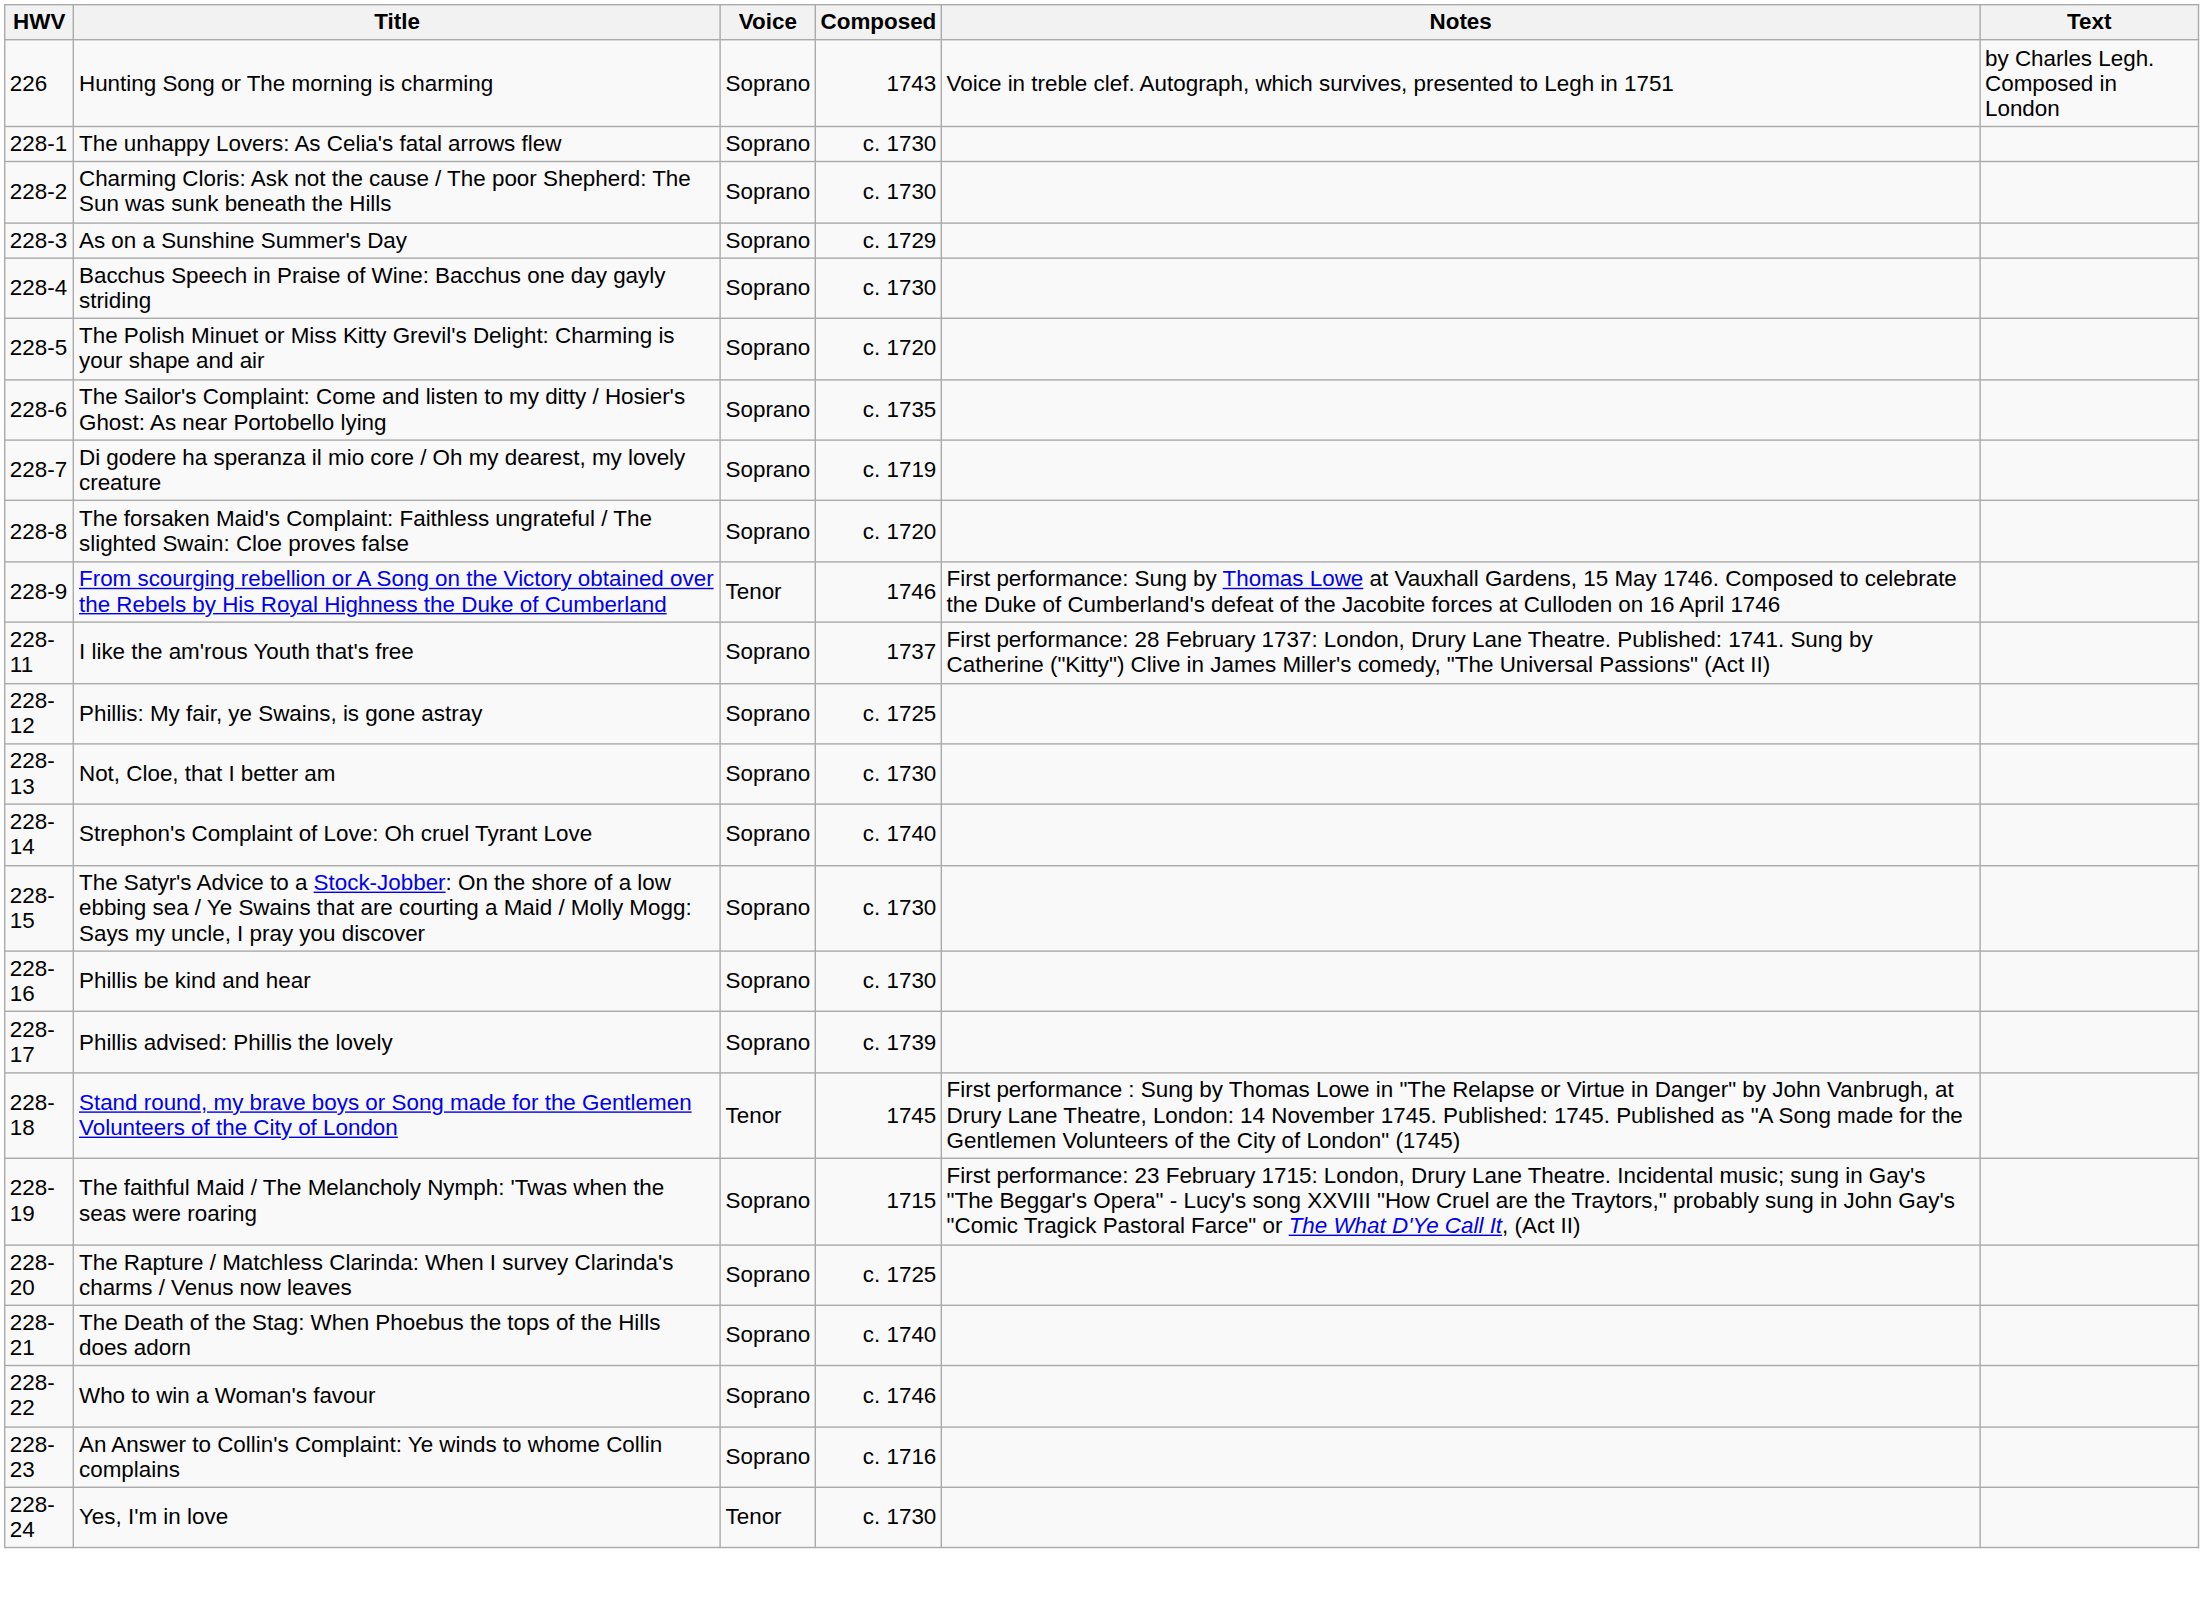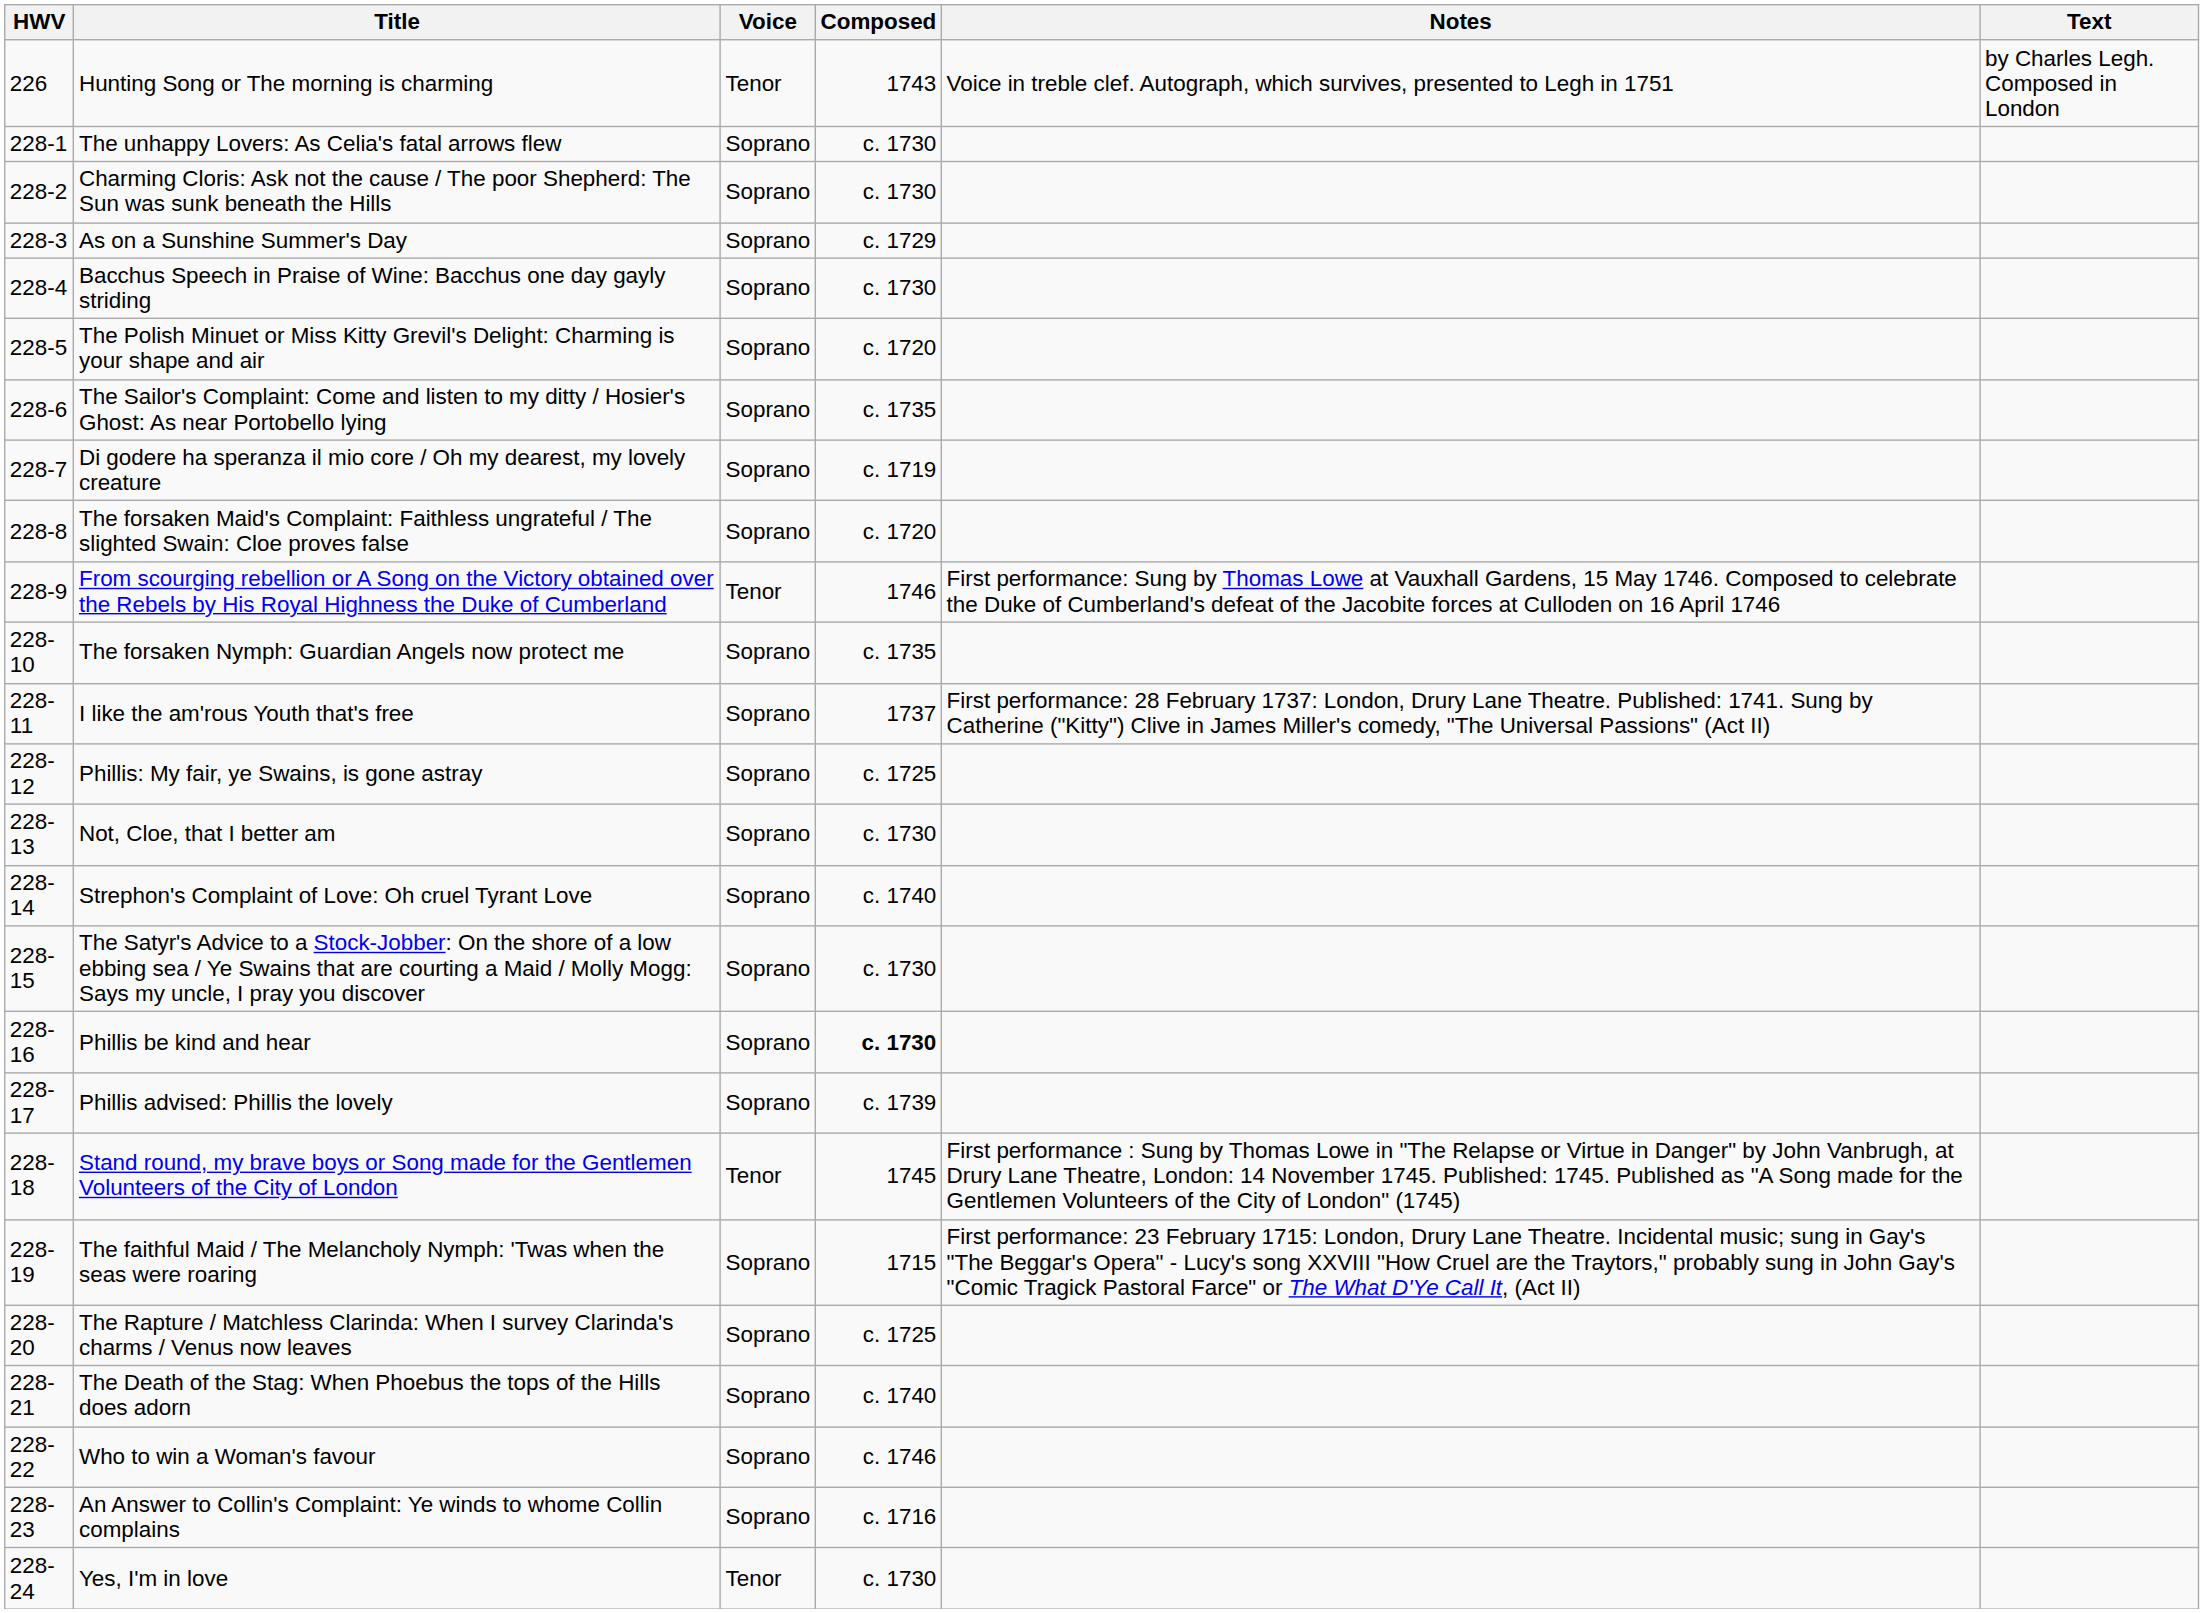 <table class="wikitable sortable">
 <tr>
 <th width="42">HWV</th>
 <th>Title</th>
 <th>Voice</th>
 <th>Composed</th>
 <th class="unsortable">Notes</th>
 <th class="unsortable">Text</th>
 </tr>
 <tr>
 <td>226</td>
 <td>Hunting Song or The morning is charming</td>
-<td>Soprano</td>
+<td>Tenor</td>
 <td align="right">1743</td>
 <td>Voice in treble clef. Autograph, which survives, presented to Legh in 1751</td>
 <td>by Charles Legh. Composed in London</td>
 </tr>
 <tr>
 <td>228-1</td>
 <td>The unhappy Lovers: As Celia's fatal arrows flew</td>
 <td>Soprano</td>
 <td align="right">c. 1730</td>
 <td></td>
 <td></td>
 </tr>
 <tr>
 <td>228-2</td>
 <td>Charming Cloris: Ask not the cause / The poor Shepherd: The Sun was sunk beneath the Hills</td>
 <td>Soprano</td>
 <td align="right">c. 1730</td>
 <td></td>
 <td></td>
 </tr>
 <tr>
 <td>228-3</td>
 <td>As on a Sunshine Summer's Day</td>
 <td>Soprano</td>
 <td align="right">c. 1729</td>
 <td></td>
 <td></td>
 </tr>
 <tr>
 <td>228-4</td>
 <td>Bacchus Speech in Praise of Wine: Bacchus one day gayly striding</td>
 <td>Soprano</td>
 <td align="right">c. 1730</td>
 <td></td>
 <td></td>
 </tr>
 <tr>
 <td>228-5</td>
 <td>The Polish Minuet or Miss Kitty Grevil's Delight: Charming is your shape and air</td>
 <td>Soprano</td>
 <td align="right">c. 1720</td>
 <td></td>
 <td></td>
 </tr>
 <tr>
 <td>228-6</td>
 <td>The Sailor's Complaint: Come and listen to my ditty / Hosier's Ghost: As near Portobello lying</td>
 <td>Soprano</td>
 <td align="right">c. 1735</td>
 <td></td>
 <td></td>
 </tr>
 <tr>
 <td>228-7</td>
 <td>Di godere ha speranza il mio core / Oh my dearest, my lovely creature</td>
 <td>Soprano</td>
 <td align="right">c. 1719</td>
 <td></td>
 <td></td>
 </tr>
 <tr>
 <td>228-8</td>
 <td>The forsaken Maid's Complaint: Faithless ungrateful / The slighted Swain: Cloe proves false</td>
 <td>Soprano</td>
 <td align="right">c. 1720</td>
 <td></td>
 <td></td>
 </tr>
 <tr>
 <td>228-9</td>
 <td><a href='#'>From scourging rebellion or A Song on the Victory obtained over the Rebels by His Royal Highness the Duke of Cumberland</a></td>
 <td>Tenor</td>
 <td align="right">1746</td>
 <td>First performance: Sung by <a href='#'>Thomas Lowe</a> at Vauxhall Gardens, 15 May 1746. Composed to celebrate the Duke of Cumberland's defeat of the Jacobite forces at Culloden on 16 April 1746</td>
 <td></td>
 </tr>
 <tr>
+<td>228-10</td>
+<td>The forsaken Nymph: Guardian Angels now protect me</td>
+<td>Soprano</td>
+<td align="right">c. 1735</td>
+<td></td>
+<td></td>
+</tr>
+<tr>
 <td>228-11</td>
 <td>I like the am'rous Youth that's free</td>
 <td>Soprano</td>
 <td align="right">1737</td>
 <td>First performance: 28 February 1737: London, Drury Lane Theatre. Published: 1741. Sung by Catherine ("Kitty") Clive in James Miller's comedy, "The Universal Passions" (Act II)</td>
 <td></td>
 </tr>
 <tr>
 <td>228-12</td>
 <td>Phillis: My fair, ye Swains, is gone astray</td>
 <td>Soprano</td>
 <td align="right">c. 1725</td>
 <td></td>
 <td></td>
 </tr>
 <tr>
 <td>228-13</td>
 <td>Not, Cloe, that I better am</td>
 <td>Soprano</td>
 <td align="right">c. 1730</td>
 <td></td>
 <td></td>
 </tr>
 <tr>
 <td>228-14</td>
 <td>Strephon's Complaint of Love: Oh cruel Tyrant Love</td>
 <td>Soprano</td>
 <td align="right">c. 1740</td>
 <td></td>
 <td></td>
 </tr>
 <tr>
 <td>228-15</td>
 <td>The Satyr's Advice to a <a href='#'>Stock-Jobber</a>: On the shore of a low ebbing sea / Ye Swains that are courting a Maid / Molly Mogg: Says my uncle, I pray you discover</td>
 <td>Soprano</td>
 <td align="right">c. 1730</td>
 <td></td>
 <td></td>
 </tr>
 <tr>
 <td>228-16</td>
 <td>Phillis be kind and hear</td>
 <td>Soprano</td>
-<td align="right">c. 1730</td>
+<td align="right"><strong>c. 1730</strong></td>
 <td></td>
 <td></td>
 </tr>
 <tr>
 <td>228-17</td>
 <td>Phillis advised: Phillis the lovely</td>
 <td>Soprano</td>
 <td align="right">c. 1739</td>
 <td></td>
 <td></td>
 </tr>
 <tr>
 <td>228-18</td>
 <td><a href='#'>Stand round, my brave boys or Song made for the Gentlemen Volunteers of the City of London</a></td>
 <td>Tenor</td>
 <td align="right">1745</td>
 <td>First performance : Sung by Thomas Lowe in "The Relapse or Virtue in Danger" by John Vanbrugh, at Drury Lane Theatre, London: 14 November 1745. Published: 1745. Published as "A Song made for the Gentlemen Volunteers of the City of London" (1745)</td>
 <td></td>
 </tr>
 <tr>
 <td>228-19</td>
 <td>The faithful Maid / The Melancholy Nymph: 'Twas when the seas were roaring</td>
 <td>Soprano</td>
 <td align="right">1715</td>
 <td>First performance: 23 February 1715: London, Drury Lane Theatre. Incidental music; sung in Gay's "The Beggar's Opera" - Lucy's song XXVIII "How Cruel are the Traytors," probably sung in John Gay's "Comic Tragick Pastoral Farce" or <em><a href='#'>The What D'Ye Call It</a></em>, (Act II)</td>
 <td></td>
 </tr>
 <tr>
 <td>228-20</td>
 <td>The Rapture / Matchless Clarinda: When I survey Clarinda's charms / Venus now leaves</td>
 <td>Soprano</td>
 <td align="right">c. 1725</td>
 <td></td>
 <td></td>
 </tr>
 <tr>
 <td>228-21</td>
 <td>The Death of the Stag: When Phoebus the tops of the Hills does adorn</td>
 <td>Soprano</td>
 <td align="right">c. 1740</td>
 <td></td>
 <td></td>
 </tr>
 <tr>
 <td>228-22</td>
 <td>Who to win a Woman's favour</td>
 <td>Soprano</td>
 <td align="right">c. 1746</td>
 <td></td>
 <td></td>
 </tr>
 <tr>
 <td>228-23</td>
 <td>An Answer to Collin's Complaint: Ye winds to whome Collin complains</td>
 <td>Soprano</td>
 <td align="right">c. 1716</td>
 <td></td>
 <td></td>
 </tr>
 <tr>
 <td>228-24</td>
 <td>Yes, I'm in love</td>
 <td>Tenor</td>
 <td align="right">c. 1730</td>
 <td></td>
 <td></td>
 </tr>
 </table>
